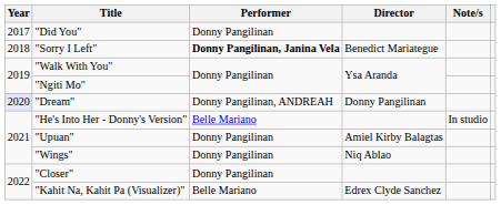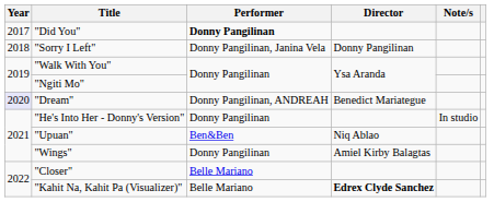 <table class="wikitable">
 <tr>
 <th>Year</th>
 <th>Title</th>
 <th>Performer</th>
 <th>Director</th>
 <th>Note/s</th>
 <th></th>
 </tr>
 <tr>
 <td>2017</td>
 <td>"Did You"</td>
-<td>Donny Pangilinan</td>
+<td><strong>Donny Pangilinan</strong></td>
 <td></td>
 <td></td>
 <td></td>
 </tr>
 <tr>
 <td>2018</td>
 <td>"Sorry I Left"</td>
-<td><strong>Donny Pangilinan, Janina Vela</strong></td>
-<td>Benedict Mariategue</td>
+<td>Donny Pangilinan, Janina Vela</td>
+<td>Donny Pangilinan</td>
 <td></td>
 <td></td>
 </tr>
 <tr>
 <td rowspan="2">2019</td>
 <td>"Walk With You"</td>
 <td rowspan="2">Donny Pangilinan</td>
 <td rowspan="2">Ysa Aranda</td>
 <td></td>
 <td></td>
 </tr>
 <tr>
 <td>"Ngiti Mo"</td>
 <td></td>
 <td></td>
 </tr>
 <tr>
 <td style="background: lavender;">2020</td>
 <td>"Dream"</td>
 <td>Donny Pangilinan, ANDREAH</td>
-<td>Donny Pangilinan</td>
+<td>Benedict Mariategue</td>
 <td></td>
 <td></td>
 </tr>
 <tr>
 <td rowspan="3">2021</td>
 <td>"He's Into Her - Donny's Version"</td>
-<td><a href='#'>Belle Mariano</a></td>
+<td>Donny Pangilinan</td>
 <td></td>
 <td>In studio</td>
 <td></td>
 </tr>
 <tr>
 <td>"Upuan"</td>
+<td><a href='#'>Ben&Ben</a></td>
+<td>Niq Ablao</td>
+<td></td>
+<td></td>
+</tr>
+<tr>
+<td>"Wings"</td>
 <td>Donny Pangilinan</td>
 <td>Amiel Kirby Balagtas</td>
 <td></td>
 <td></td>
 </tr>
 <tr>
-<td>"Wings"</td>
-<td>Donny Pangilinan</td>
-<td>Niq Ablao</td>
-<td></td>
-<td></td>
-</tr>
-<tr>
 <td rowspan="2">2022</td>
 <td>"Closer"</td>
-<td>Donny Pangilinan</td>
+<td><a href='#'>Belle Mariano</a></td>
 <td></td>
 <td></td>
 <td></td>
 </tr>
 <tr>
 <td>"Kahit Na, Kahit Pa (Visualizer)"</td>
 <td>Belle Mariano</td>
-<td>Edrex Clyde Sanchez</td>
+<td><strong>Edrex Clyde Sanchez</strong></td>
 <td></td>
 <td></td>
 </tr>
 </table>
